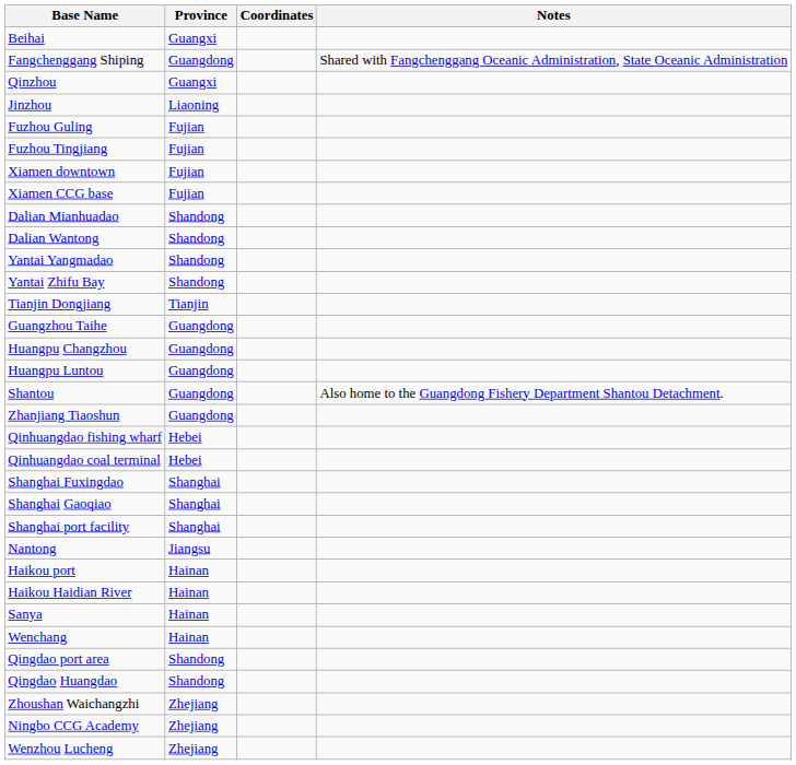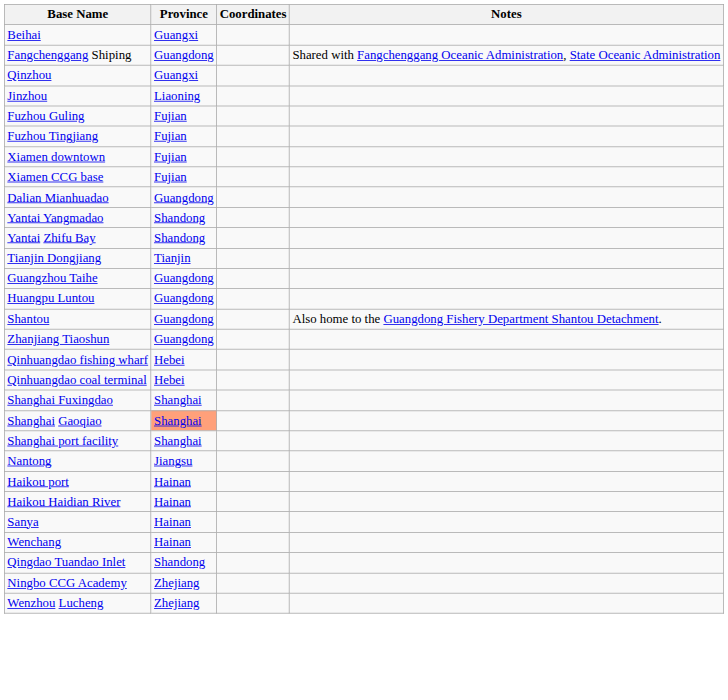 <table class="wikitable">
 <tr>
 <th>Base Name</th>
 <th>Province</th>
 <th>Coordinates</th>
 <th>Notes</th>
 </tr>
 <tr>
 <td><a href='#'>Beihai</a></td>
 <td><a href='#'>Guangxi</a></td>
 <td></td>
 <td></td>
 </tr>
 <tr>
 <td><a href='#'>Fangchenggang</a> Shiping</td>
 <td><a href='#'>Guangdong</a></td>
 <td></td>
 <td>Shared with <a href='#'>Fangchenggang Oceanic Administration</a>, <a href='#'>State Oceanic Administration</a></td>
 </tr>
 <tr>
 <td><a href='#'>Qinzhou</a></td>
 <td><a href='#'>Guangxi</a></td>
 <td></td>
 <td></td>
 </tr>
 <tr>
 <td><a href='#'>Jinzhou</a></td>
 <td><a href='#'>Liaoning</a></td>
 <td></td>
 <td></td>
 </tr>
 <tr>
 <td><a href='#'>Fuzhou Guling</a></td>
 <td><a href='#'>Fujian</a></td>
 <td></td>
 <td></td>
 </tr>
 <tr>
 <td><a href='#'>Fuzhou Tingjiang</a></td>
 <td><a href='#'>Fujian</a></td>
 <td></td>
 <td></td>
 </tr>
 <tr>
 <td><a href='#'>Xiamen downtown</a></td>
 <td><a href='#'>Fujian</a></td>
 <td></td>
 <td></td>
 </tr>
 <tr>
 <td><a href='#'>Xiamen CCG base</a></td>
 <td><a href='#'>Fujian</a></td>
 <td></td>
 <td></td>
 </tr>
 <tr>
 <td><a href='#'>Dalian Mianhuadao</a></td>
-<td><a href='#'>Shandong</a></td>
-<td></td>
-<td></td>
-</tr>
-<tr>
-<td><a href='#'>Dalian Wantong</a></td>
-<td><a href='#'>Shandong</a></td>
+<td><a href='#'>Guangdong</a></td>
 <td></td>
 <td></td>
 </tr>
 <tr>
 <td><a href='#'>Yantai Yangmadao</a></td>
 <td><a href='#'>Shandong</a></td>
 <td></td>
 <td></td>
 </tr>
 <tr>
 <td><a href='#'>Yantai</a> <a href='#'>Zhifu Bay</a></td>
 <td><a href='#'>Shandong</a></td>
 <td></td>
 <td></td>
 </tr>
 <tr>
 <td><a href='#'>Tianjin Dongjiang</a></td>
 <td><a href='#'>Tianjin</a></td>
 <td></td>
 <td></td>
 </tr>
 <tr>
 <td><a href='#'>Guangzhou Taihe</a></td>
-<td><a href='#'>Guangdong</a></td>
-<td></td>
-<td></td>
-</tr>
-<tr>
-<td><a href='#'>Huangpu</a> <a href='#'>Changzhou</a></td>
 <td><a href='#'>Guangdong</a></td>
 <td></td>
 <td></td>
 </tr>
 <tr>
 <td><a href='#'>Huangpu Luntou</a></td>
 <td><a href='#'>Guangdong</a></td>
 <td></td>
 <td></td>
 </tr>
 <tr>
 <td><a href='#'>Shantou</a></td>
 <td><a href='#'>Guangdong</a></td>
 <td></td>
 <td>Also home to the <a href='#'>Guangdong Fishery Department Shantou Detachment</a>.</td>
 </tr>
 <tr>
 <td><a href='#'>Zhanjiang Tiaoshun</a></td>
 <td><a href='#'>Guangdong</a></td>
 <td></td>
 <td></td>
 </tr>
 <tr>
 <td><a href='#'>Qinhuangdao fishing wharf</a></td>
 <td><a href='#'>Hebei</a></td>
 <td></td>
 <td></td>
 </tr>
 <tr>
 <td><a href='#'>Qinhuangdao coal terminal</a></td>
 <td><a href='#'>Hebei</a></td>
 <td></td>
 <td></td>
 </tr>
 <tr>
 <td><a href='#'>Shanghai Fuxingdao</a></td>
 <td><a href='#'>Shanghai</a></td>
 <td></td>
 <td></td>
 </tr>
 <tr>
 <td><a href='#'>Shanghai</a> <a href='#'>Gaoqiao</a></td>
-<td><a href='#'>Shanghai</a></td>
+<td style="background: lightsalmon;"><a href='#'>Shanghai</a></td>
 <td></td>
 <td></td>
 </tr>
 <tr>
 <td><a href='#'>Shanghai port facility</a></td>
 <td><a href='#'>Shanghai</a></td>
 <td></td>
 <td></td>
 </tr>
 <tr>
 <td><a href='#'>Nantong</a></td>
 <td><a href='#'>Jiangsu</a></td>
 <td></td>
 <td></td>
 </tr>
 <tr>
 <td><a href='#'>Haikou port</a></td>
 <td><a href='#'>Hainan</a></td>
 <td></td>
 <td></td>
 </tr>
 <tr>
 <td><a href='#'>Haikou Haidian River</a></td>
 <td><a href='#'>Hainan</a></td>
 <td></td>
 <td></td>
 </tr>
 <tr>
 <td><a href='#'>Sanya</a></td>
 <td><a href='#'>Hainan</a></td>
 <td></td>
 <td></td>
 </tr>
 <tr>
 <td><a href='#'>Wenchang</a></td>
 <td><a href='#'>Hainan</a></td>
 <td></td>
 <td></td>
 </tr>
 <tr>
-<td><a href='#'>Qingdao port area</a></td>
+<td><a href='#'>Qingdao Tuandao Inlet</a></td>
 <td><a href='#'>Shandong</a></td>
-<td></td>
-<td></td>
-</tr>
-<tr>
-<td><a href='#'>Qingdao</a> <a href='#'>Huangdao</a></td>
-<td><a href='#'>Shandong</a></td>
-<td></td>
-<td></td>
-</tr>
-<tr>
-<td><a href='#'>Zhoushan</a> Waichangzhi</td>
-<td><a href='#'>Zhejiang</a></td>
 <td></td>
 <td></td>
 </tr>
 <tr>
 <td><a href='#'>Ningbo CCG Academy</a></td>
 <td><a href='#'>Zhejiang</a></td>
 <td></td>
 <td></td>
 </tr>
 <tr>
 <td><a href='#'>Wenzhou</a> <a href='#'>Lucheng</a></td>
 <td><a href='#'>Zhejiang</a></td>
 <td></td>
 <td></td>
 </tr>
 </table>
